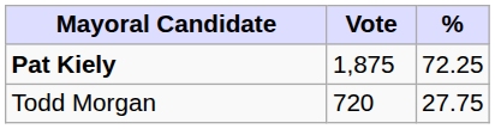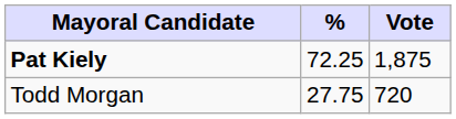 <table class="wikitable">
 <tr>
 <th style="background:#ddf; width:200px;">Mayoral Candidate</th>
+<th style="background:#ddf; width:30px;">%</th>
 <th style="background:#ddf; width:50px;">Vote</th>
-<th style="background:#ddf; width:30px;">%</th>
 </tr>
 <tr>
 <td><strong>Pat Kiely</strong></td>
+<td>72.25</td>
 <td>1,875</td>
-<td>72.25</td>
 </tr>
 <tr>
 <td>Todd Morgan</td>
+<td>27.75</td>
 <td>720</td>
-<td>27.75</td>
 </tr>
 </table>
